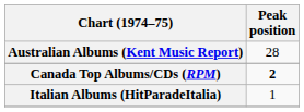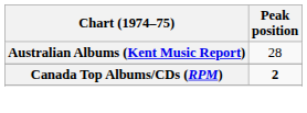 <table class="wikitable sortable plainrowheaders" style="text-align:center">
 <tr>
 <th scope="col">Chart (1974–75)</th>
 <th scope="col">Peak<br>position</th>
 </tr>
 <tr>
 <th scope="row">Australian Albums (<a href='#'>Kent Music Report</a>)</th>
 <td>28</td>
 </tr>
 <tr>
 </tr>
 <tr>
 <th scope="row">Canada Top Albums/CDs (<a href='#'><em>RPM</em></a>)</th>
 <td><strong>2</strong></td>
 </tr>
 <tr>
-<th scope="row">Italian Albums (HitParadeItalia)</th>
-<td>1</td>
-</tr>
-<tr>
 </tr>
 <tr>
 </tr>
 <tr>
 </tr>
 <tr>
 </tr>
 </table>
